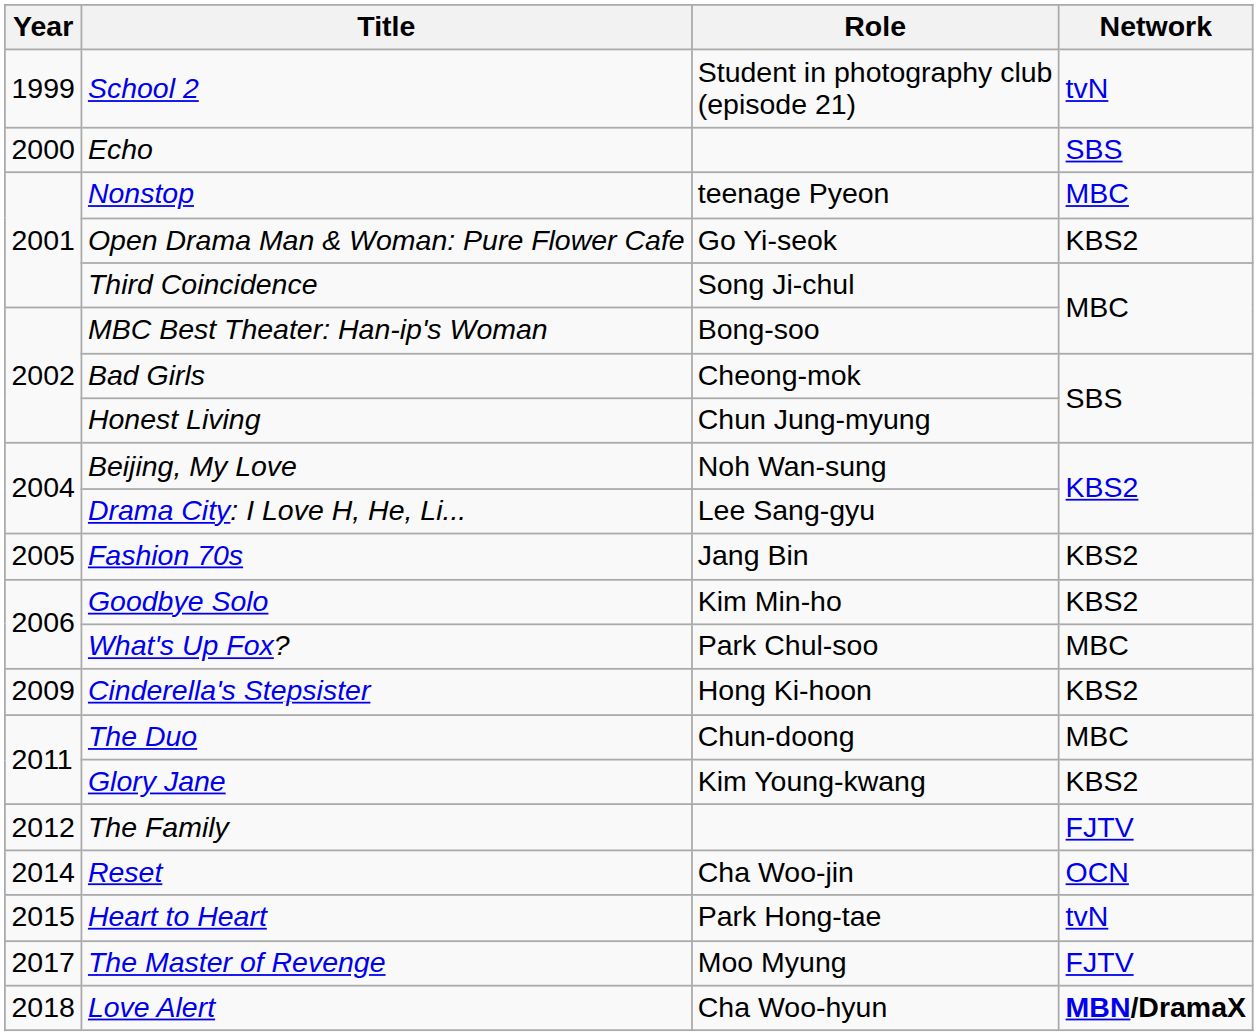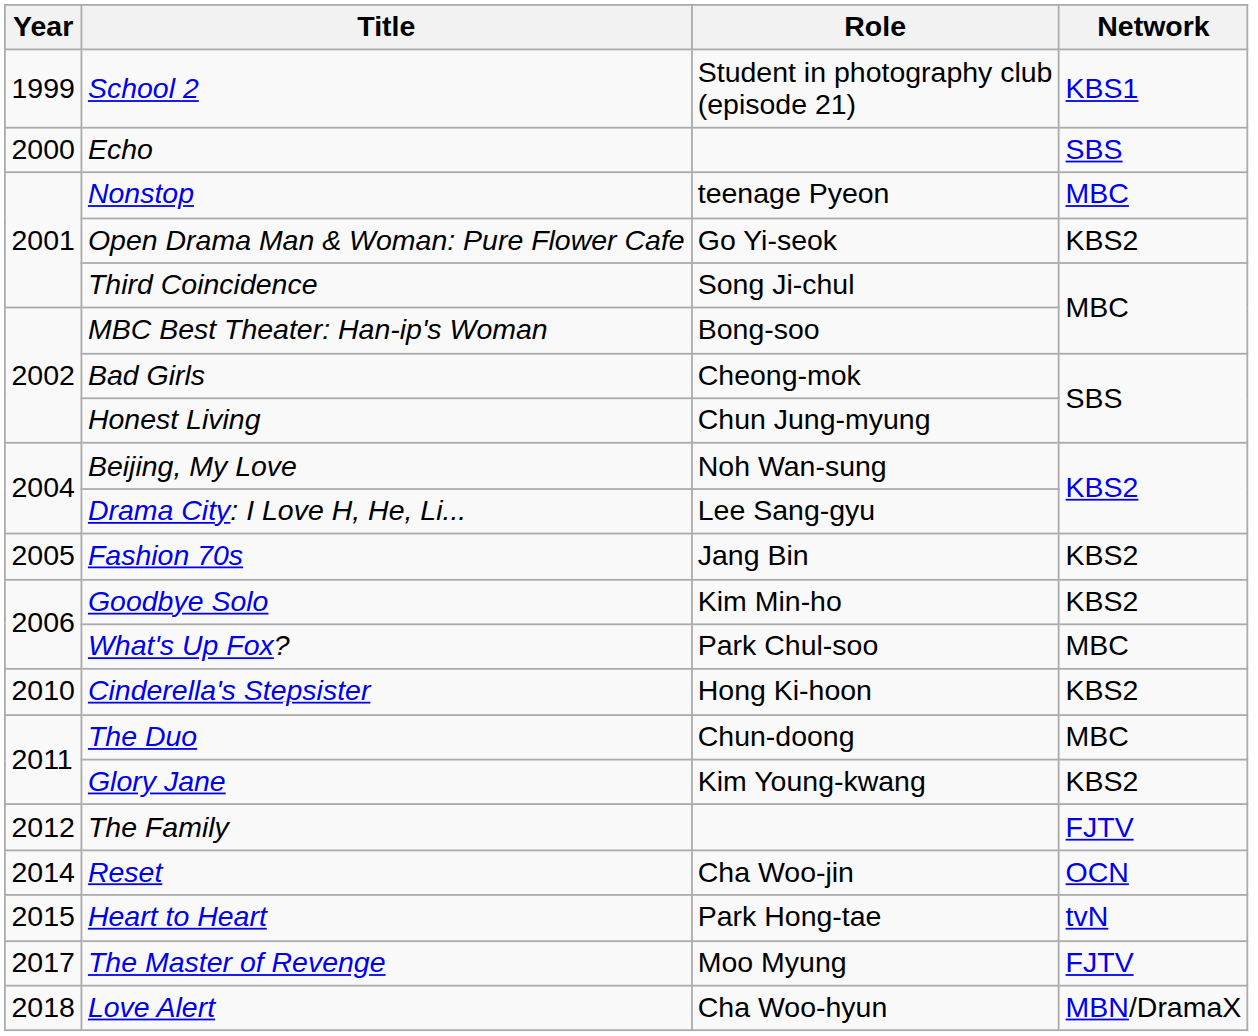 <table class="wikitable">
 <tr>
 <th width=10>Year</th>
 <th>Title</th>
 <th>Role</th>
 <th>Network</th>
 </tr>
 <tr>
 <td>1999</td>
 <td><em><a href='#'>School 2</a></em></td>
 <td>Student in photography club <br> (episode 21)</td>
-<td><a href='#'>tvN</a></td>
+<td><a href='#'>KBS1</a></td>
 </tr>
 <tr>
 <td>2000</td>
 <td><em>Echo</em></td>
 <td></td>
 <td><a href='#'>SBS</a></td>
 </tr>
 <tr>
 <td rowspan=3>2001</td>
 <td><em><a href='#'>Nonstop</a></em></td>
 <td>teenage Pyeon </td>
 <td><a href='#'>MBC</a></td>
 </tr>
 <tr>
 <td><em>Open Drama Man & Woman: Pure Flower Cafe</em> </td>
 <td>Go Yi-seok</td>
 <td>KBS2</td>
 </tr>
 <tr>
 <td><em>Third Coincidence</em></td>
 <td>Song Ji-chul</td>
 <td rowspan=2>MBC</td>
 </tr>
 <tr>
 <td rowspan=3>2002</td>
 <td><em>MBC Best Theater: Han-ip's Woman</em> </td>
 <td>Bong-soo</td>
 </tr>
 <tr>
 <td><em>Bad Girls</em></td>
 <td>Cheong-mok </td>
 <td rowspan=2>SBS</td>
 </tr>
 <tr>
 <td><em>Honest Living</em></td>
 <td>Chun Jung-myung</td>
 </tr>
 <tr>
 <td rowspan=2>2004</td>
 <td><em>Beijing, My Love</em></td>
 <td>Noh Wan-sung</td>
 <td rowspan=2><a href='#'>KBS2</a></td>
 </tr>
 <tr>
 <td><em><a href='#'>Drama City</a>: I Love H, He, Li...</em> </td>
 <td>Lee Sang-gyu</td>
 </tr>
 <tr>
 <td>2005</td>
 <td><em><a href='#'>Fashion 70s</a></em></td>
 <td>Jang Bin</td>
 <td>KBS2</td>
 </tr>
 <tr>
 <td rowspan=2>2006</td>
 <td><em><a href='#'>Goodbye Solo</a></em></td>
 <td>Kim Min-ho</td>
 <td>KBS2</td>
 </tr>
 <tr>
 <td><em><a href='#'>What's Up Fox</a>?</em></td>
 <td>Park Chul-soo</td>
 <td>MBC</td>
 </tr>
 <tr>
-<td>2009</td>
+<td>2010</td>
 <td><em><a href='#'>Cinderella's Stepsister</a></em></td>
 <td>Hong Ki-hoon</td>
 <td>KBS2</td>
 </tr>
 <tr>
 <td rowspan=2>2011</td>
 <td><em><a href='#'>The Duo</a></em></td>
 <td>Chun-doong</td>
 <td>MBC</td>
 </tr>
 <tr>
 <td><em><a href='#'>Glory Jane</a></em></td>
 <td>Kim Young-kwang</td>
 <td>KBS2</td>
 </tr>
 <tr>
 <td>2012</td>
 <td><em>The Family</em></td>
 <td></td>
 <td><a href='#'>FJTV</a></td>
 </tr>
 <tr>
 <td>2014</td>
 <td><em><a href='#'>Reset</a></em></td>
 <td>Cha Woo-jin</td>
 <td><a href='#'>OCN</a></td>
 </tr>
 <tr>
 <td>2015</td>
 <td><em><a href='#'>Heart to Heart</a></em></td>
 <td>Park Hong-tae</td>
 <td><a href='#'>tvN</a></td>
 </tr>
 <tr>
 <td>2017</td>
 <td><em><a href='#'>The Master of Revenge</a></em></td>
 <td>Moo Myung</td>
 <td><a href='#'>FJTV</a></td>
 </tr>
 <tr>
 <td>2018</td>
 <td><em><a href='#'>Love Alert</a></em></td>
 <td>Cha Woo-hyun</td>
-<td><strong><a href='#'>MBN</a>/DramaX</strong></td>
+<td><a href='#'>MBN</a>/DramaX</td>
 </tr>
 </table>
